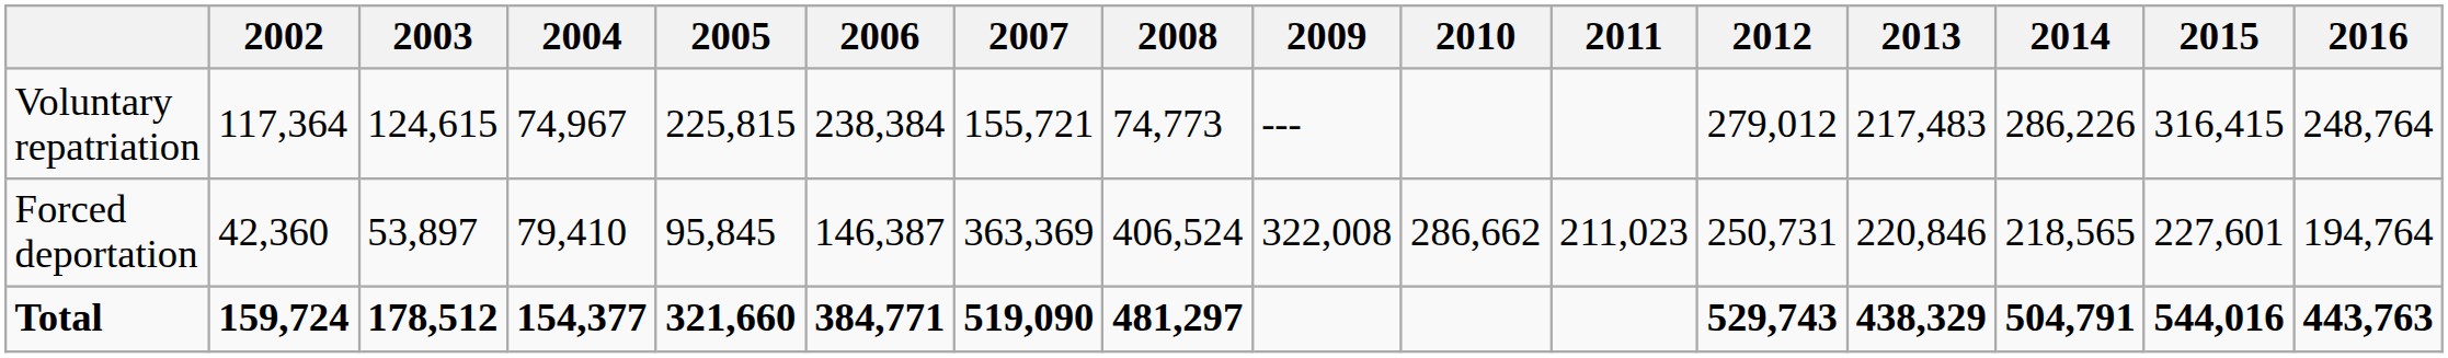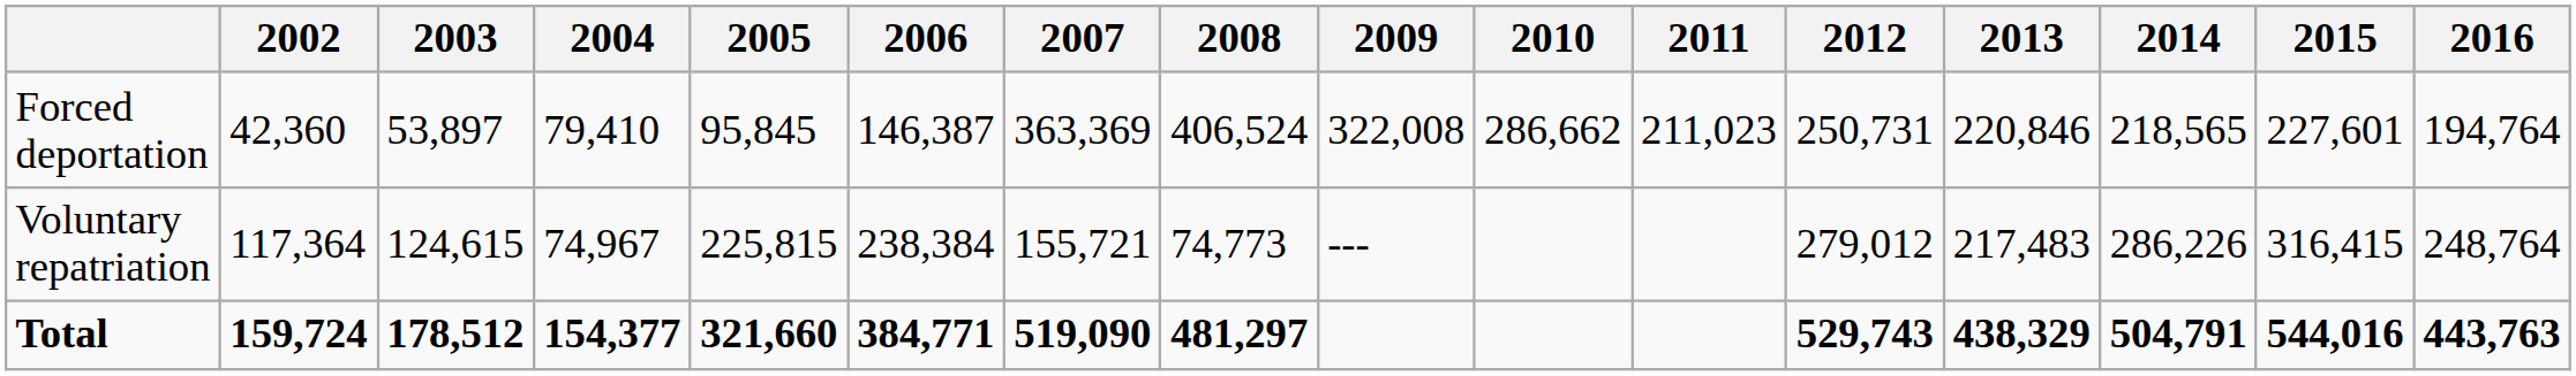 <table class="wikitable" style="margin: 1em auto 1em auto">
 <tr>
 <th></th>
 <th>2002</th>
 <th>2003</th>
 <th>2004</th>
 <th>2005</th>
 <th>2006</th>
 <th>2007</th>
 <th>2008</th>
 <th>2009</th>
 <th>2010</th>
 <th>2011</th>
 <th>2012</th>
 <th>2013</th>
 <th>2014</th>
 <th>2015</th>
 <th>2016</th>
 </tr>
 <tr>
+<td>Forced deportation</td>
+<td>42,360</td>
+<td>53,897</td>
+<td>79,410</td>
+<td>95,845</td>
+<td>146,387</td>
+<td>363,369</td>
+<td>406,524</td>
+<td>322,008</td>
+<td>286,662</td>
+<td>211,023</td>
+<td>250,731</td>
+<td>220,846</td>
+<td>218,565</td>
+<td>227,601</td>
+<td>194,764</td>
+</tr>
+<tr>
 <td>Voluntary repatriation</td>
 <td>117,364</td>
 <td>124,615</td>
 <td>74,967</td>
 <td>225,815</td>
 <td>238,384</td>
 <td>155,721</td>
 <td>74,773</td>
 <td>---</td>
 <td></td>
 <td></td>
 <td>279,012</td>
 <td>217,483</td>
 <td>286,226</td>
 <td>316,415</td>
 <td>248,764</td>
-</tr>
-<tr>
-<td>Forced deportation</td>
-<td>42,360</td>
-<td>53,897</td>
-<td>79,410</td>
-<td>95,845</td>
-<td>146,387</td>
-<td>363,369</td>
-<td>406,524</td>
-<td>322,008</td>
-<td>286,662</td>
-<td>211,023</td>
-<td>250,731</td>
-<td>220,846</td>
-<td>218,565</td>
-<td>227,601</td>
-<td>194,764</td>
 </tr>
 <tr>
 <td><strong>Total</strong></td>
 <td><strong>159,724</strong></td>
 <td><strong>178,512</strong></td>
 <td><strong>154,377</strong></td>
 <td><strong>321,660</strong></td>
 <td><strong>384,771</strong></td>
 <td><strong>519,090</strong></td>
 <td><strong>481,297</strong></td>
 <td></td>
 <td></td>
 <td></td>
 <td><strong>529,743</strong></td>
 <td><strong>438,329</strong></td>
 <td><strong>504,791</strong></td>
 <td><strong>544,016</strong></td>
 <td><strong>443,763</strong></td>
 </tr>
 </table>
